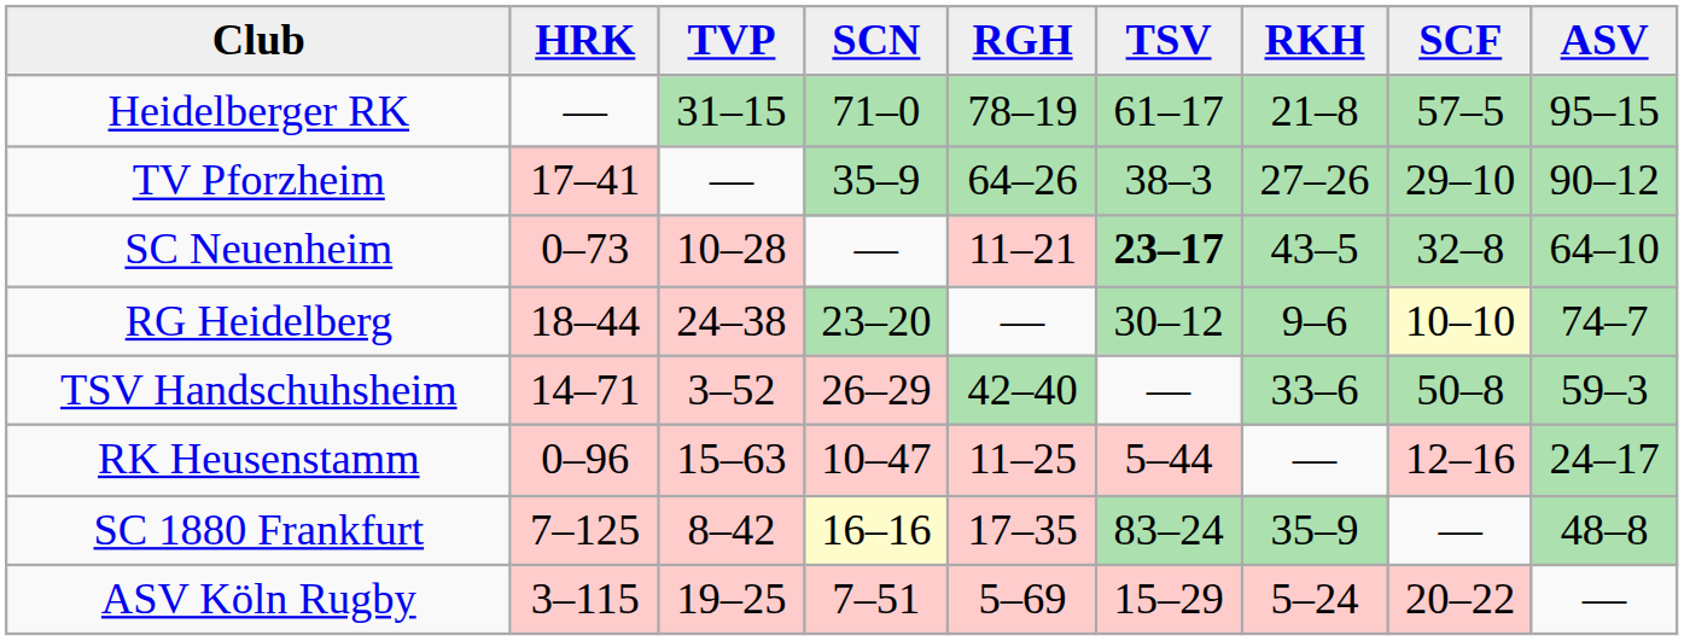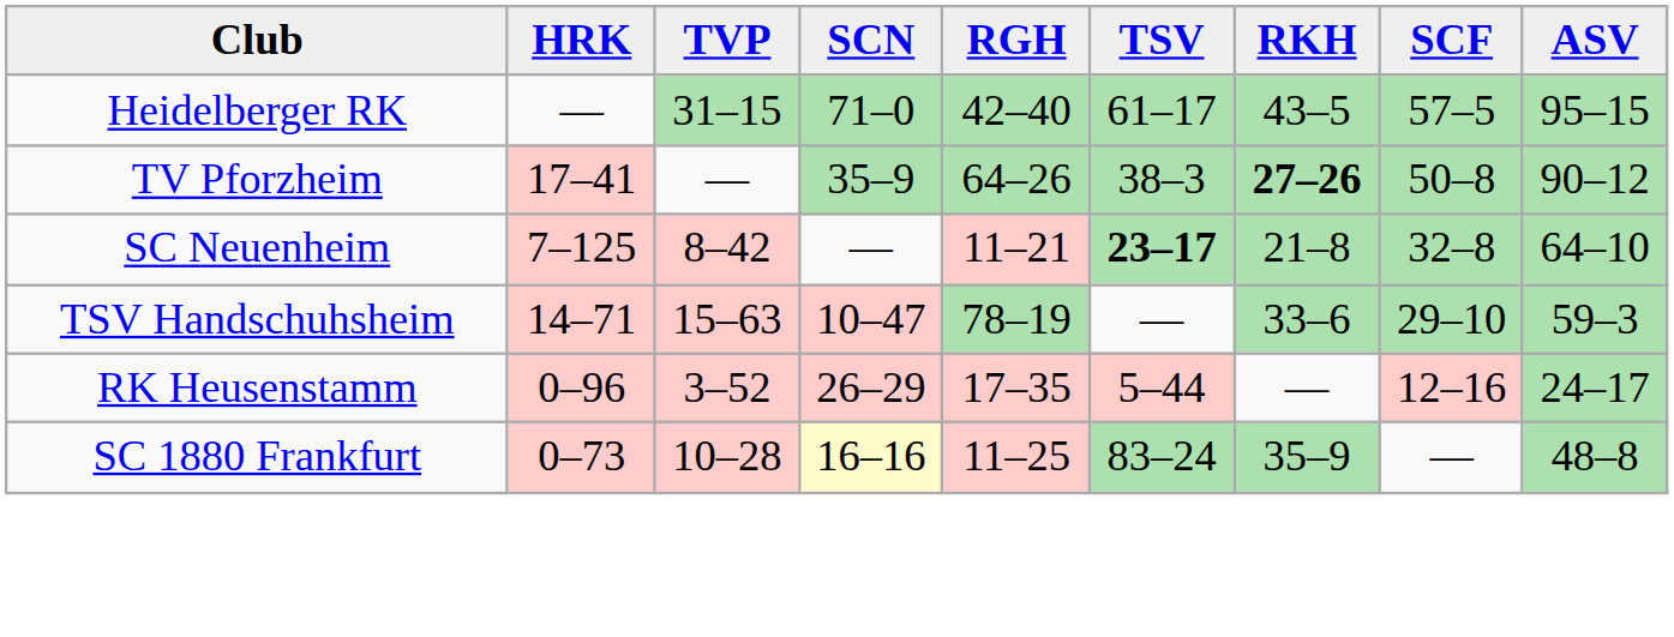 <table class="wikitable" style="text-align: center;">
 <tr>
 <th style="background:#efefef; width:200px;">Club</th>
 <th style="background:#efefef; width:50px;"><a href='#'>HRK</a></th>
 <th style="background:#efefef; width:50px;"><a href='#'>TVP</a></th>
 <th style="background:#efefef; width:50px;"><a href='#'>SCN</a></th>
 <th style="background:#efefef; width:50px;"><a href='#'>RGH</a></th>
 <th style="background:#efefef; width:50px;"><a href='#'>TSV</a></th>
 <th style="background:#efefef; width:50px;"><a href='#'>RKH</a></th>
 <th style="background:#efefef; width:50px;"><a href='#'>SCF</a></th>
 <th style="background:#efefef; width:50px;"><a href='#'>ASV</a></th>
 </tr>
 <tr align=center>
 <td><a href='#'>Heidelberger RK</a></td>
 <td>—</td>
 <td style="background:#ace1af;">31–15</td>
 <td style="background:#ace1af;">71–0</td>
-<td style="background:#ace1af;">78–19</td>
+<td style="background:#ace1af;">42–40</td>
 <td style="background:#ace1af;">61–17</td>
-<td style="background:#ace1af;">21–8</td>
+<td style="background:#ace1af;">43–5</td>
 <td style="background:#ace1af;">57–5</td>
 <td style="background:#ace1af;">95–15</td>
 </tr>
 <tr align=center>
 <td><a href='#'>TV Pforzheim</a></td>
 <td style="background:#fcc;">17–41</td>
 <td>—</td>
 <td style="background:#ace1af;">35–9</td>
 <td style="background:#ace1af;">64–26</td>
 <td style="background:#ace1af;">38–3</td>
-<td style="background:#ace1af;">27–26</td>
-<td style="background:#ace1af;">29–10</td>
+<td style="background:#ace1af;"><strong>27–26</strong></td>
+<td style="background:#ace1af;">50–8</td>
 <td style="background:#ace1af;">90–12</td>
 </tr>
 <tr align=center>
 <td><a href='#'>SC Neuenheim</a></td>
-<td style="background:#fcc;">0–73</td>
-<td style="background:#fcc;">10–28</td>
+<td style="background:#fcc;">7–125</td>
+<td style="background:#fcc;">8–42</td>
 <td>—</td>
 <td style="background:#fcc;">11–21</td>
 <td style="background:#ace1af;"><strong>23–17</strong></td>
-<td style="background:#ace1af;">43–5</td>
+<td style="background:#ace1af;">21–8</td>
 <td style="background:#ace1af;">32–8</td>
 <td style="background:#ace1af;">64–10</td>
 </tr>
 <tr align=center>
-<td><a href='#'>RG Heidelberg</a></td>
-<td style="background:#fcc;">18–44</td>
-<td style="background:#fcc;">24–38</td>
-<td style="background:#ace1af;">23–20</td>
-<td>—</td>
-<td style="background:#ace1af;">30–12</td>
-<td style="background:#ace1af;">9–6</td>
-<td style="background:#fffccc;">10–10</td>
-<td style="background:#ace1af;">74–7</td>
-</tr>
-<tr align=center>
 <td><a href='#'>TSV Handschuhsheim</a></td>
 <td style="background:#fcc;">14–71</td>
-<td style="background:#fcc;">3–52</td>
-<td style="background:#fcc;">26–29</td>
-<td style="background:#ace1af;">42–40</td>
+<td style="background:#fcc;">15–63</td>
+<td style="background:#fcc;">10–47</td>
+<td style="background:#ace1af;">78–19</td>
 <td>—</td>
 <td style="background:#ace1af;">33–6</td>
-<td style="background:#ace1af;">50–8</td>
+<td style="background:#ace1af;">29–10</td>
 <td style="background:#ace1af;">59–3</td>
 </tr>
 <tr align=center>
 <td><a href='#'>RK Heusenstamm</a></td>
 <td style="background:#fcc;">0–96</td>
-<td style="background:#fcc;">15–63</td>
-<td style="background:#fcc;">10–47</td>
-<td style="background:#fcc;">11–25</td>
+<td style="background:#fcc;">3–52</td>
+<td style="background:#fcc;">26–29</td>
+<td style="background:#fcc;">17–35</td>
 <td style="background:#fcc;">5–44</td>
 <td>—</td>
 <td style="background:#fcc;">12–16</td>
 <td style="background:#ace1af;">24–17</td>
 </tr>
 <tr align=center>
 <td><a href='#'>SC 1880 Frankfurt</a></td>
-<td style="background:#fcc;">7–125</td>
-<td style="background:#fcc;">8–42</td>
+<td style="background:#fcc;">0–73</td>
+<td style="background:#fcc;">10–28</td>
 <td style="background:#fffccc;">16–16</td>
-<td style="background:#fcc;">17–35</td>
+<td style="background:#fcc;">11–25</td>
 <td style="background:#ace1af;">83–24</td>
 <td style="background:#ace1af;">35–9</td>
 <td>—</td>
 <td style="background:#ace1af;">48–8</td>
 </tr>
-<tr align=center>
-<td><a href='#'>ASV Köln Rugby</a></td>
-<td style="background:#fcc;">3–115</td>
-<td style="background:#fcc;">19–25</td>
-<td style="background:#fcc;">7–51</td>
-<td style="background:#fcc;">5–69</td>
-<td style="background:#fcc;">15–29</td>
-<td style="background:#fcc;">5–24</td>
-<td style="background:#fcc;">20–22</td>
-<td>—</td>
-</tr>
 </table>
